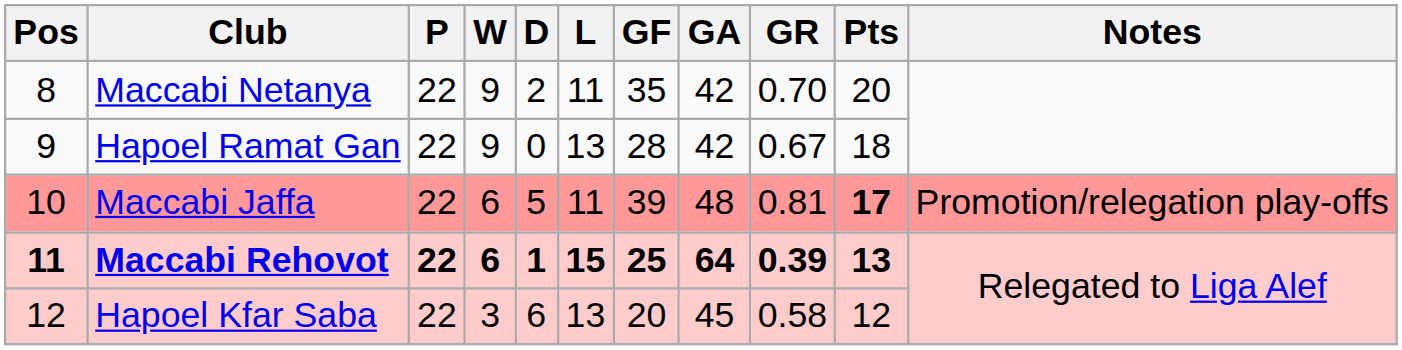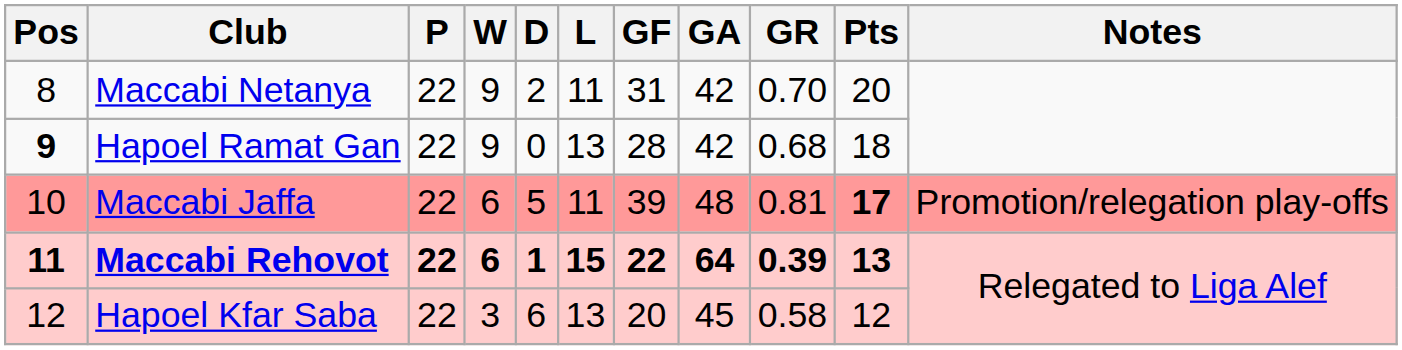 <table class="wikitable" style="text-align:center">
 <tr>
 <th>Pos</th>
 <th>Club</th>
 <th>P</th>
 <th>W</th>
 <th>D</th>
 <th>L</th>
 <th>GF</th>
 <th>GA</th>
 <th>GR</th>
 <th>Pts</th>
 <th>Notes</th>
 </tr>
 <tr>
 <td>8</td>
 <td align=left><a href='#'>Maccabi Netanya</a></td>
 <td>22</td>
 <td>9</td>
 <td>2</td>
 <td>11</td>
-<td>35</td>
+<td>31</td>
 <td>42</td>
 <td>0.70</td>
 <td>20</td>
 <td rowspan=2></td>
 </tr>
 <tr>
-<td>9</td>
+<td><strong>9</strong></td>
 <td align=left><a href='#'>Hapoel Ramat Gan</a></td>
 <td>22</td>
 <td>9</td>
 <td>0</td>
 <td>13</td>
 <td>28</td>
 <td>42</td>
-<td>0.67</td>
+<td>0.68</td>
 <td>18</td>
 </tr>
 <tr bgcolor=#ff9999>
 <td>10</td>
 <td align=left><a href='#'>Maccabi Jaffa</a></td>
 <td>22</td>
 <td>6</td>
 <td>5</td>
 <td>11</td>
 <td>39</td>
 <td>48</td>
 <td>0.81</td>
 <td><strong>17</strong></td>
 <td>Promotion/relegation play-offs</td>
 </tr>
 <tr bgcolor=#ffcccc>
 <td><strong>11</strong></td>
 <td align=left><strong><a href='#'>Maccabi Rehovot</a></strong></td>
 <td><strong>22</strong></td>
 <td><strong>6</strong></td>
 <td><strong>1</strong></td>
 <td><strong>15</strong></td>
-<td><strong>25</strong></td>
+<td><strong>22</strong></td>
 <td><strong>64</strong></td>
 <td><strong>0.39</strong></td>
 <td><strong>13</strong></td>
 <td rowspan=2>Relegated to <a href='#'>Liga Alef</a></td>
 </tr>
 <tr bgcolor=#ffcccc>
 <td>12</td>
 <td align=left><a href='#'>Hapoel Kfar Saba</a></td>
 <td>22</td>
 <td>3</td>
 <td>6</td>
 <td>13</td>
 <td>20</td>
 <td>45</td>
 <td>0.58</td>
 <td>12</td>
 </tr>
 </table>
